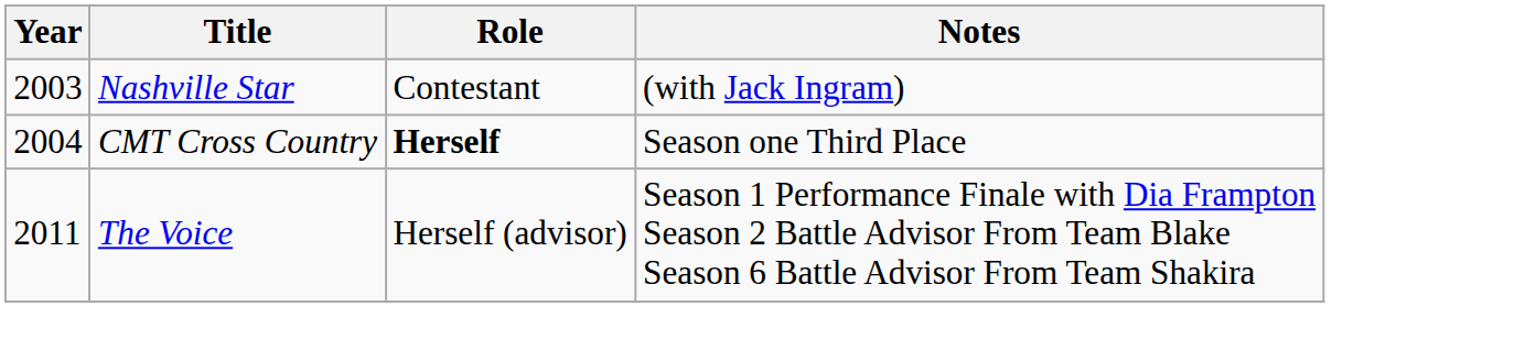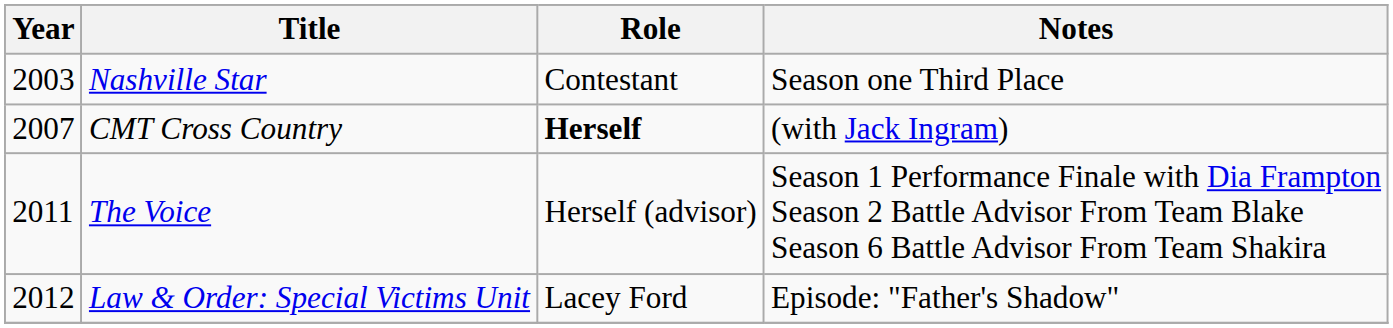 <table class="wikitable">
 <tr>
 <th>Year</th>
 <th>Title</th>
 <th>Role</th>
 <th>Notes</th>
 </tr>
 <tr>
 <td>2003</td>
 <td><em><a href='#'>Nashville Star</a></em></td>
 <td>Contestant</td>
-<td>(with <a href='#'>Jack Ingram</a>)</td>
+<td>Season one Third Place</td>
 </tr>
 <tr>
-<td>2004</td>
+<td>2007</td>
 <td><em>CMT Cross Country</em></td>
 <td><strong>Herself</strong></td>
-<td>Season one Third Place</td>
+<td>(with <a href='#'>Jack Ingram</a>)</td>
 </tr>
 <tr>
 <td>2011</td>
 <td><em><a href='#'>The Voice</a></em></td>
 <td>Herself (advisor)</td>
 <td>Season 1 Performance Finale with <a href='#'>Dia Frampton</a> <br> Season 2 Battle Advisor From Team Blake <br> Season 6 Battle Advisor From Team Shakira</td>
 </tr>
 <tr>
+<td>2012</td>
+<td><em><a href='#'>Law & Order: Special Victims Unit</a></em></td>
+<td>Lacey Ford</td>
+<td>Episode: "Father's Shadow"</td>
+</tr>
+<tr>
 </tr>
 </table>
